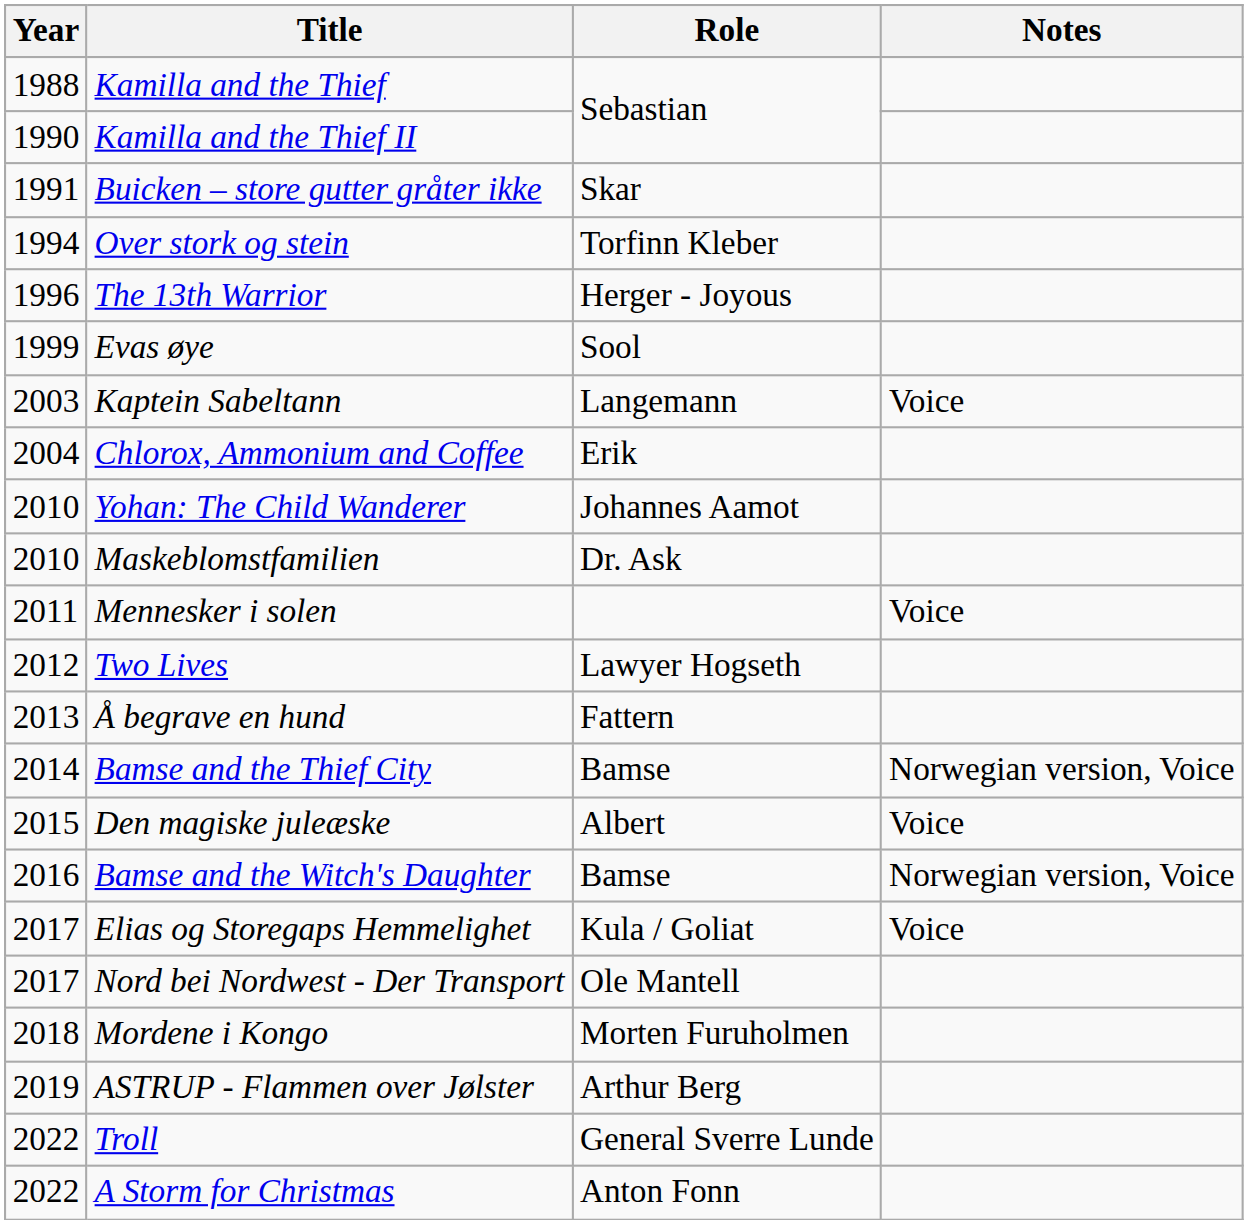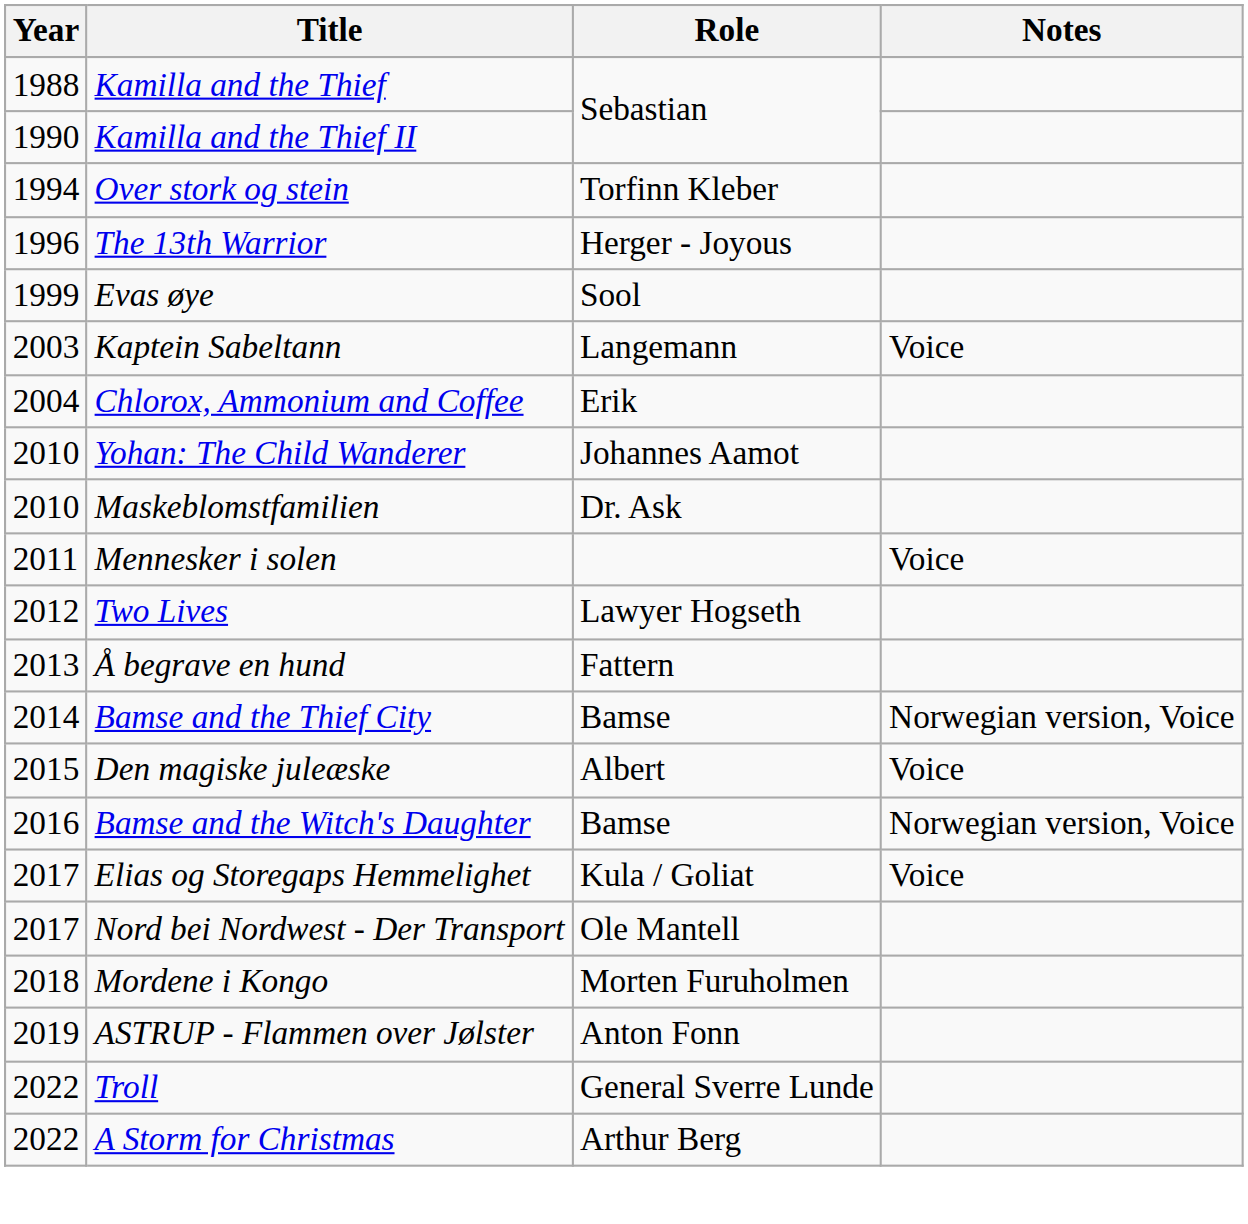 <table class="wikitable">
 <tr>
 <th>Year</th>
 <th>Title</th>
 <th>Role</th>
 <th>Notes</th>
 </tr>
 <tr>
 <td>1988</td>
 <td><em><a href='#'>Kamilla and the Thief</a></em></td>
 <td rowspan="2">Sebastian</td>
 <td></td>
 </tr>
 <tr>
 <td>1990</td>
 <td><em><a href='#'>Kamilla and the Thief II</a></em></td>
-<td></td>
-</tr>
-<tr>
-<td>1991</td>
-<td><em><a href='#'>Buicken – store gutter gråter ikke</a></em></td>
-<td>Skar</td>
 <td></td>
 </tr>
 <tr>
 <td>1994</td>
 <td><em><a href='#'>Over stork og stein</a></em></td>
 <td>Torfinn Kleber</td>
 <td></td>
 </tr>
 <tr>
 <td>1996</td>
 <td><em><a href='#'>The 13th Warrior</a></em></td>
 <td>Herger - Joyous</td>
 <td></td>
 </tr>
 <tr>
 <td>1999</td>
 <td><em>Evas øye</em></td>
 <td>Sool</td>
 <td></td>
 </tr>
 <tr>
 <td>2003</td>
 <td><em>Kaptein Sabeltann</em></td>
 <td>Langemann</td>
 <td>Voice</td>
 </tr>
 <tr>
 <td>2004</td>
 <td><em><a href='#'>Chlorox, Ammonium and Coffee</a></em></td>
 <td>Erik</td>
 <td></td>
 </tr>
 <tr>
 <td>2010</td>
 <td><em><a href='#'>Yohan: The Child Wanderer</a></em></td>
 <td>Johannes Aamot</td>
 <td></td>
 </tr>
 <tr>
 <td>2010</td>
 <td><em>Maskeblomstfamilien</em></td>
 <td>Dr. Ask</td>
 <td></td>
 </tr>
 <tr>
 <td>2011</td>
 <td><em>Mennesker i solen</em></td>
 <td></td>
 <td>Voice</td>
 </tr>
 <tr>
 <td>2012</td>
 <td><em><a href='#'>Two Lives</a></em></td>
 <td>Lawyer Hogseth</td>
 <td></td>
 </tr>
 <tr>
 <td>2013</td>
 <td><em>Å begrave en hund</em></td>
 <td>Fattern</td>
 <td></td>
 </tr>
 <tr>
 <td>2014</td>
 <td><em><a href='#'>Bamse and the Thief City</a></em></td>
 <td>Bamse</td>
 <td>Norwegian version, Voice</td>
 </tr>
 <tr>
 <td>2015</td>
 <td><em>Den magiske juleæske</em></td>
 <td>Albert</td>
 <td>Voice</td>
 </tr>
 <tr>
 <td>2016</td>
 <td><em><a href='#'>Bamse and the Witch's Daughter</a></em></td>
 <td>Bamse</td>
 <td>Norwegian version, Voice</td>
 </tr>
 <tr>
 <td>2017</td>
 <td><em>Elias og Storegaps Hemmelighet</em></td>
 <td>Kula / Goliat</td>
 <td>Voice</td>
 </tr>
 <tr>
 <td>2017</td>
 <td><em>Nord bei Nordwest - Der Transport</em></td>
 <td>Ole Mantell</td>
 <td></td>
 </tr>
 <tr>
 <td>2018</td>
 <td><em>Mordene i Kongo</em></td>
 <td>Morten Furuholmen</td>
 <td></td>
 </tr>
 <tr>
 <td>2019</td>
 <td><em>ASTRUP - Flammen over Jølster</em></td>
-<td>Arthur Berg</td>
+<td>Anton Fonn</td>
 <td></td>
 </tr>
 <tr>
 <td>2022</td>
 <td><em><a href='#'>Troll</a></em></td>
 <td>General Sverre Lunde</td>
 <td></td>
 </tr>
 <tr>
 <td>2022</td>
 <td><em><a href='#'>A Storm for Christmas</a></em></td>
-<td>Anton Fonn</td>
+<td>Arthur Berg</td>
 <td></td>
 </tr>
 </table>
